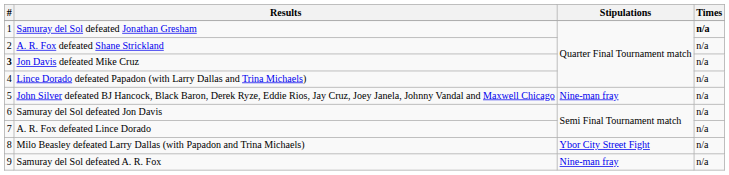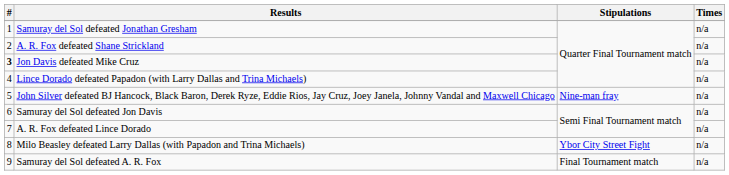 <table style="font-size: 85%" class="wikitable sortable">
 <tr>
 <th><strong>#</strong></th>
 <th><strong>Results</strong></th>
 <th><strong>Stipulations</strong></th>
 <th><strong>Times</strong></th>
 </tr>
 <tr>
 </tr>
 <tr>
 <td>1</td>
 <td><a href='#'>Samuray del Sol</a> defeated <a href='#'>Jonathan Gresham</a></td>
 <td rowspan="4">Quarter Final Tournament match</td>
-<td><strong>n/a</strong></td>
+<td>n/a</td>
 </tr>
 <tr>
 <td>2</td>
 <td><a href='#'>A. R. Fox</a> defeated <a href='#'>Shane Strickland</a></td>
 <td>n/a</td>
 </tr>
 <tr>
 <td><strong>3</strong></td>
 <td><a href='#'>Jon Davis</a> defeated Mike Cruz</td>
 <td>n/a</td>
 </tr>
 <tr>
 <td>4</td>
 <td><a href='#'>Lince Dorado</a> defeated Papadon (with Larry Dallas and <a href='#'>Trina Michaels</a>)</td>
 <td>n/a</td>
 </tr>
 <tr>
 <td>5</td>
 <td><a href='#'>John Silver</a> defeated BJ Hancock, Black Baron, Derek Ryze, Eddie Rios, Jay Cruz, Joey Janela, Johnny Vandal and <a href='#'>Maxwell Chicago</a></td>
 <td><a href='#'>Nine-man fray</a></td>
 <td>n/a</td>
 </tr>
 <tr>
 <td>6</td>
 <td>Samuray del Sol defeated Jon Davis</td>
 <td rowspan="2">Semi Final Tournament match</td>
 <td>n/a</td>
 </tr>
 <tr>
 <td>7</td>
 <td>A. R. Fox defeated Lince Dorado</td>
 <td>n/a</td>
 </tr>
 <tr>
 <td>8</td>
 <td>Milo Beasley defeated Larry Dallas (with Papadon and Trina Michaels)</td>
 <td><a href='#'>Ybor City Street Fight</a></td>
 <td>n/a</td>
 </tr>
 <tr>
 <td>9</td>
 <td>Samuray del Sol defeated A. R. Fox</td>
-<td><a href='#'>Nine-man fray</a></td>
+<td>Final Tournament match</td>
 <td>n/a</td>
 </tr>
 </table>
